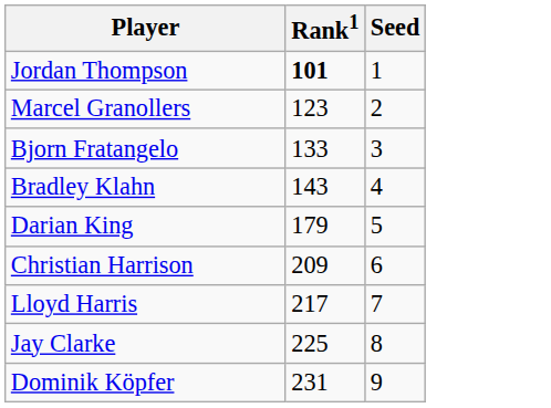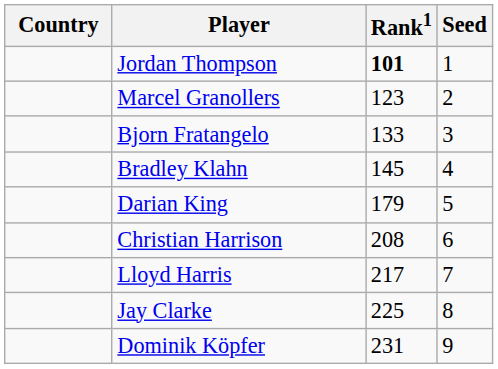 <table class="sortable wikitable">
 <tr>
+<th width="70">Country</th>
 <th width="175">Player</th>
 <th>Rank<sup>1</sup></th>
 <th>Seed</th>
 </tr>
 <tr>
+<td></td>
 <td><a href='#'>Jordan Thompson</a></td>
 <td><strong>101</strong></td>
 <td>1</td>
 </tr>
 <tr>
+<td></td>
 <td><a href='#'>Marcel Granollers</a></td>
 <td>123</td>
 <td>2</td>
 </tr>
 <tr>
+<td></td>
 <td><a href='#'>Bjorn Fratangelo</a></td>
 <td>133</td>
 <td>3</td>
 </tr>
 <tr>
+<td></td>
 <td><a href='#'>Bradley Klahn</a></td>
-<td>143</td>
+<td>145</td>
 <td>4</td>
 </tr>
 <tr>
+<td></td>
 <td><a href='#'>Darian King</a></td>
 <td>179</td>
 <td>5</td>
 </tr>
 <tr>
+<td></td>
 <td><a href='#'>Christian Harrison</a></td>
-<td>209</td>
+<td>208</td>
 <td>6</td>
 </tr>
 <tr>
+<td></td>
 <td><a href='#'>Lloyd Harris</a></td>
 <td>217</td>
 <td>7</td>
 </tr>
 <tr>
+<td></td>
 <td><a href='#'>Jay Clarke</a></td>
 <td>225</td>
 <td>8</td>
 </tr>
 <tr>
+<td></td>
 <td><a href='#'>Dominik Köpfer</a></td>
 <td>231</td>
 <td>9</td>
 </tr>
 </table>
